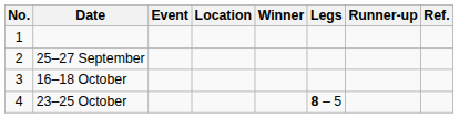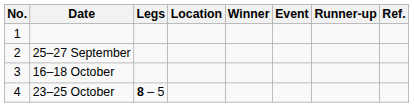 <table class="wikitable">
 <tr>
 <th>No.</th>
 <th>Date</th>
-<th>Event</th>
+<th>Legs</th>
 <th>Location</th>
 <th>Winner</th>
-<th>Legs</th>
+<th>Event</th>
 <th>Runner-up</th>
 <th>Ref.</th>
 </tr>
 <tr>
 <td align=center>1</td>
 <td align=left></td>
-<td></td>
+<td align="center"></td>
 <td></td>
 <td align="right"></td>
-<td align="center"></td>
+<td></td>
 <td></td>
 <td align="center"></td>
 </tr>
 <tr>
 <td align=center>2</td>
 <td align=left>25–27 September</td>
-<td></td>
+<td align="center"></td>
 <td></td>
 <td align="right"></td>
-<td align="center"></td>
+<td></td>
 <td></td>
 <td align="center"></td>
 </tr>
 <tr>
 <td align=center>3</td>
 <td align=left>16–18 October</td>
-<td></td>
+<td align="center"></td>
 <td></td>
 <td align="right"></td>
-<td align="center"></td>
+<td></td>
 <td></td>
 <td align="center"></td>
 </tr>
 <tr>
 <td align=center>4</td>
 <td align=left>23–25 October</td>
-<td></td>
+<td align="center"><strong>8</strong> – 5</td>
 <td></td>
 <td align="right"></td>
-<td align="center"><strong>8</strong> – 5</td>
+<td></td>
 <td></td>
 <td align="center"></td>
 </tr>
 </table>
